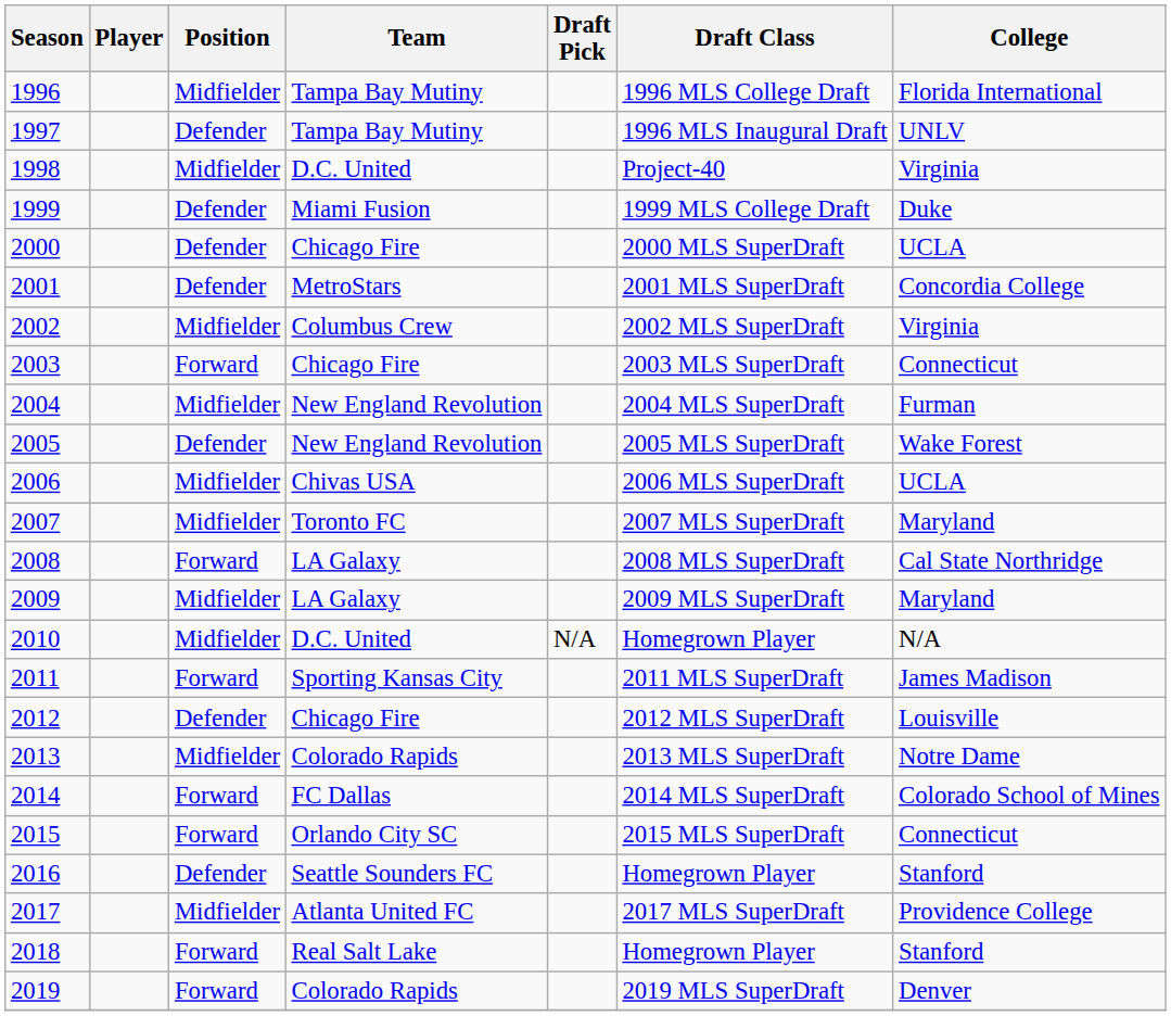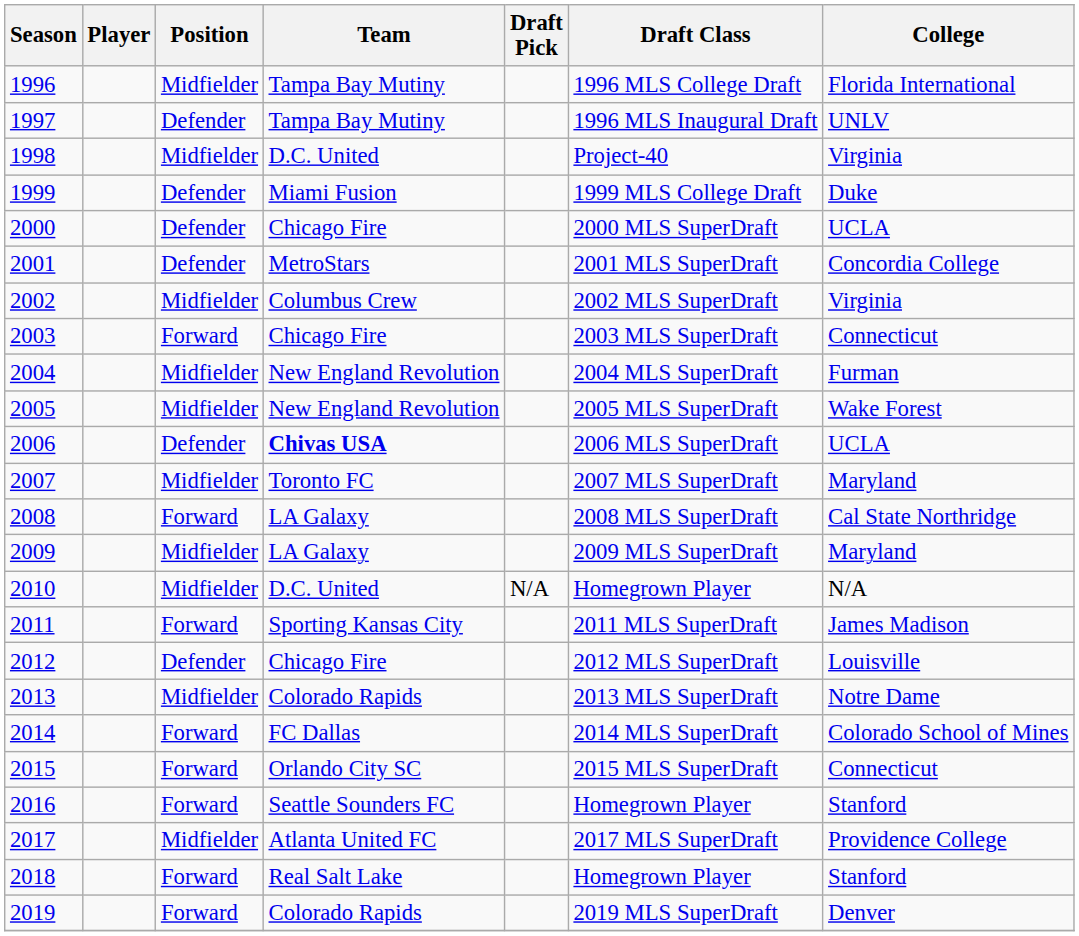 <table class="wikitable sortable">
 <tr>
 <th>Season</th>
 <th>Player</th>
 <th>Position</th>
 <th>Team</th>
 <th>Draft <br> Pick</th>
 <th>Draft Class</th>
 <th>College</th>
 </tr>
 <tr>
 <td><a href='#'>1996</a></td>
 <td> </td>
 <td><a href='#'>Midfielder</a></td>
 <td><a href='#'>Tampa Bay Mutiny</a></td>
 <td></td>
 <td><a href='#'>1996 MLS College Draft</a></td>
 <td><a href='#'>Florida International</a></td>
 </tr>
 <tr>
 <td><a href='#'>1997</a></td>
 <td> </td>
 <td><a href='#'>Defender</a></td>
 <td><a href='#'>Tampa Bay Mutiny</a></td>
 <td></td>
 <td><a href='#'>1996 MLS Inaugural Draft</a></td>
 <td><a href='#'>UNLV</a></td>
 </tr>
 <tr>
 <td><a href='#'>1998</a></td>
 <td> </td>
 <td><a href='#'>Midfielder</a></td>
 <td><a href='#'>D.C. United</a></td>
 <td></td>
 <td><a href='#'>Project-40</a></td>
 <td><a href='#'>Virginia</a></td>
 </tr>
 <tr>
 <td><a href='#'>1999</a></td>
 <td> </td>
 <td><a href='#'>Defender</a></td>
 <td><a href='#'>Miami Fusion</a></td>
 <td></td>
 <td><a href='#'>1999 MLS College Draft</a></td>
 <td><a href='#'>Duke</a></td>
 </tr>
 <tr>
 <td><a href='#'>2000</a></td>
 <td> </td>
 <td><a href='#'>Defender</a></td>
 <td><a href='#'>Chicago Fire</a></td>
 <td></td>
 <td><a href='#'>2000 MLS SuperDraft</a></td>
 <td><a href='#'>UCLA</a></td>
 </tr>
 <tr>
 <td><a href='#'>2001</a></td>
 <td> </td>
 <td><a href='#'>Defender</a></td>
 <td><a href='#'>MetroStars</a></td>
 <td></td>
 <td><a href='#'>2001 MLS SuperDraft</a></td>
 <td><a href='#'>Concordia College</a></td>
 </tr>
 <tr>
 <td><a href='#'>2002</a></td>
 <td> </td>
 <td><a href='#'>Midfielder</a></td>
 <td><a href='#'>Columbus Crew</a></td>
 <td></td>
 <td><a href='#'>2002 MLS SuperDraft</a></td>
 <td><a href='#'>Virginia</a></td>
 </tr>
 <tr>
 <td><a href='#'>2003</a></td>
 <td> </td>
 <td><a href='#'>Forward</a></td>
 <td><a href='#'>Chicago Fire</a></td>
 <td></td>
 <td><a href='#'>2003 MLS SuperDraft</a></td>
 <td><a href='#'>Connecticut</a></td>
 </tr>
 <tr>
 <td><a href='#'>2004</a></td>
 <td> </td>
 <td><a href='#'>Midfielder</a></td>
 <td><a href='#'>New England Revolution</a></td>
 <td></td>
 <td><a href='#'>2004 MLS SuperDraft</a></td>
 <td><a href='#'>Furman</a></td>
 </tr>
 <tr>
 <td><a href='#'>2005</a></td>
 <td> </td>
-<td><a href='#'>Defender</a></td>
+<td><a href='#'>Midfielder</a></td>
 <td><a href='#'>New England Revolution</a></td>
 <td></td>
 <td><a href='#'>2005 MLS SuperDraft</a></td>
 <td><a href='#'>Wake Forest</a></td>
 </tr>
 <tr>
 <td><a href='#'>2006</a></td>
 <td> </td>
-<td><a href='#'>Midfielder</a></td>
-<td><a href='#'>Chivas USA</a></td>
+<td><a href='#'>Defender</a></td>
+<td><strong><a href='#'>Chivas USA</a></strong></td>
 <td></td>
 <td><a href='#'>2006 MLS SuperDraft</a></td>
 <td><a href='#'>UCLA</a></td>
 </tr>
 <tr>
 <td><a href='#'>2007</a></td>
 <td> </td>
 <td><a href='#'>Midfielder</a></td>
 <td><a href='#'>Toronto FC</a></td>
 <td></td>
 <td><a href='#'>2007 MLS SuperDraft</a></td>
 <td><a href='#'>Maryland</a></td>
 </tr>
 <tr>
 <td><a href='#'>2008</a></td>
 <td> </td>
 <td><a href='#'>Forward</a></td>
 <td><a href='#'>LA Galaxy</a></td>
 <td></td>
 <td><a href='#'>2008 MLS SuperDraft</a></td>
 <td><a href='#'>Cal State Northridge</a></td>
 </tr>
 <tr>
 <td><a href='#'>2009</a></td>
 <td> </td>
 <td><a href='#'>Midfielder</a></td>
 <td><a href='#'>LA Galaxy</a></td>
 <td></td>
 <td><a href='#'>2009 MLS SuperDraft</a></td>
 <td><a href='#'>Maryland</a></td>
 </tr>
 <tr>
 <td><a href='#'>2010</a></td>
 <td> </td>
 <td><a href='#'>Midfielder</a></td>
 <td><a href='#'>D.C. United</a></td>
 <td>N/A</td>
 <td><a href='#'>Homegrown Player</a></td>
 <td>N/A</td>
 </tr>
 <tr>
 <td><a href='#'>2011</a></td>
 <td> </td>
 <td><a href='#'>Forward</a></td>
 <td><a href='#'>Sporting Kansas City</a></td>
 <td></td>
 <td><a href='#'>2011 MLS SuperDraft</a></td>
 <td><a href='#'>James Madison</a></td>
 </tr>
 <tr>
 <td><a href='#'>2012</a></td>
 <td> </td>
 <td><a href='#'>Defender</a></td>
 <td><a href='#'>Chicago Fire</a></td>
 <td></td>
 <td><a href='#'>2012 MLS SuperDraft</a></td>
 <td><a href='#'>Louisville</a></td>
 </tr>
 <tr>
 <td><a href='#'>2013</a></td>
 <td> </td>
 <td><a href='#'>Midfielder</a></td>
 <td><a href='#'>Colorado Rapids</a></td>
 <td></td>
 <td><a href='#'>2013 MLS SuperDraft</a></td>
 <td><a href='#'>Notre Dame</a></td>
 </tr>
 <tr>
 <td><a href='#'>2014</a></td>
 <td> </td>
 <td><a href='#'>Forward</a></td>
 <td><a href='#'>FC Dallas</a></td>
 <td></td>
 <td><a href='#'>2014 MLS SuperDraft</a></td>
 <td><a href='#'>Colorado School of Mines</a></td>
 </tr>
 <tr>
 <td><a href='#'>2015</a></td>
 <td> </td>
 <td><a href='#'>Forward</a></td>
 <td><a href='#'>Orlando City SC</a></td>
 <td></td>
 <td><a href='#'>2015 MLS SuperDraft</a></td>
 <td><a href='#'>Connecticut</a></td>
 </tr>
 <tr>
 <td><a href='#'>2016</a></td>
 <td> </td>
-<td><a href='#'>Defender</a></td>
+<td><a href='#'>Forward</a></td>
 <td><a href='#'>Seattle Sounders FC</a></td>
 <td></td>
 <td><a href='#'>Homegrown Player</a></td>
 <td><a href='#'>Stanford</a></td>
 </tr>
 <tr>
 <td><a href='#'>2017</a></td>
 <td> </td>
 <td><a href='#'>Midfielder</a></td>
 <td><a href='#'>Atlanta United FC</a></td>
 <td></td>
 <td><a href='#'>2017 MLS SuperDraft</a></td>
 <td><a href='#'>Providence College</a></td>
 </tr>
 <tr>
 <td><a href='#'>2018</a></td>
 <td> </td>
 <td><a href='#'>Forward</a></td>
 <td><a href='#'>Real Salt Lake</a></td>
 <td></td>
 <td><a href='#'>Homegrown Player</a></td>
 <td><a href='#'>Stanford</a></td>
 </tr>
 <tr>
 <td><a href='#'>2019</a></td>
 <td> </td>
 <td><a href='#'>Forward</a></td>
 <td><a href='#'>Colorado Rapids</a></td>
 <td></td>
 <td><a href='#'>2019 MLS SuperDraft</a></td>
 <td><a href='#'>Denver</a></td>
 </tr>
 <tr>
 </tr>
 </table>
